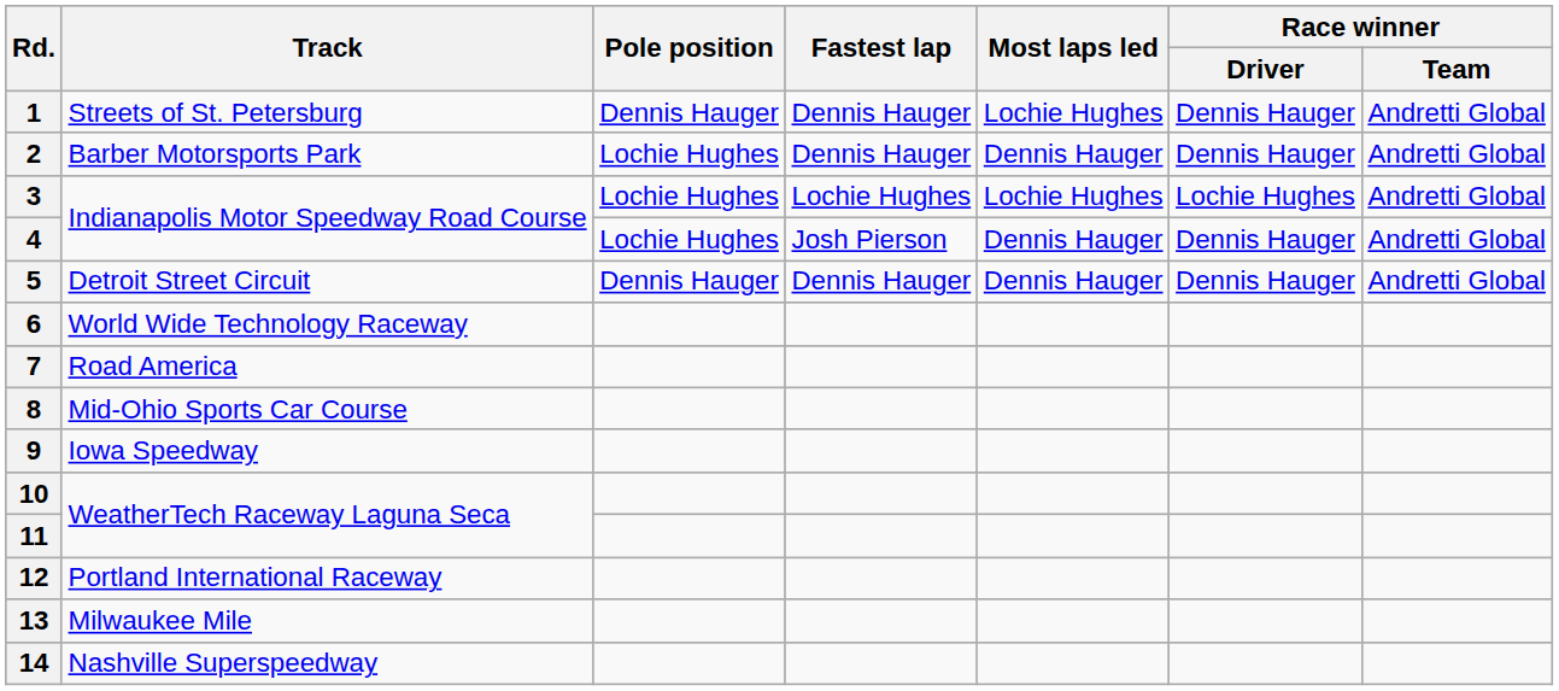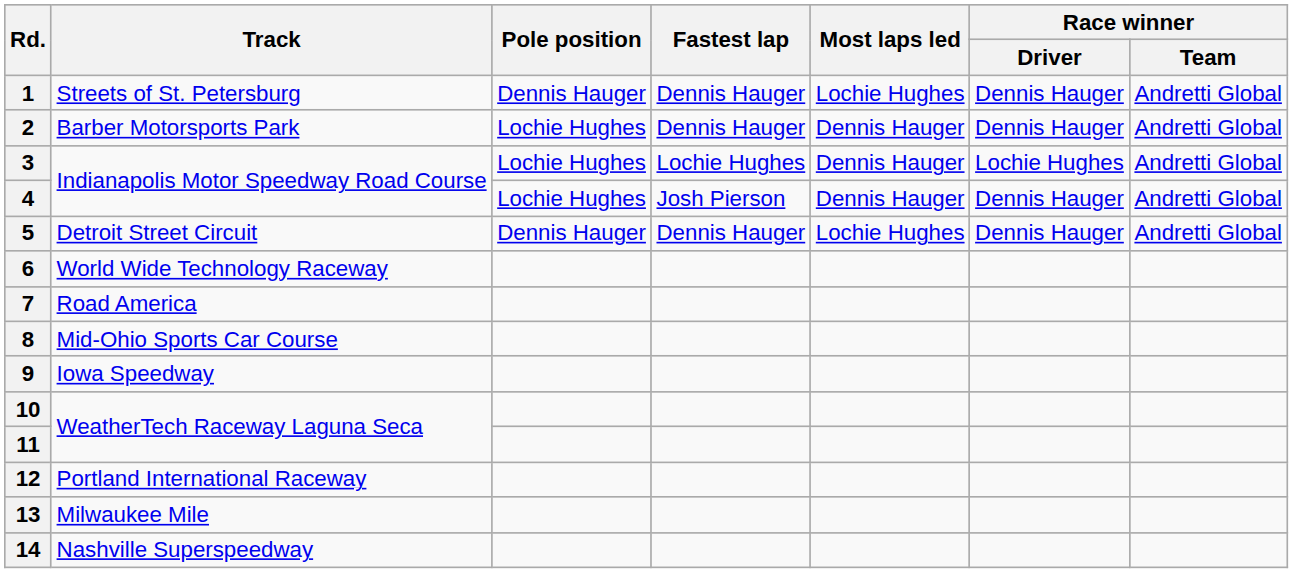 <table class="wikitable" style="font-size: 85%">
 <tr>
 <th rowspan="2">Rd.</th>
 <th rowspan="2">Track</th>
 <th rowspan="2">Pole position</th>
 <th rowspan="2">Fastest lap</th>
 <th rowspan="2">Most laps led</th>
 <th colspan="2">Race winner</th>
 </tr>
 <tr>
 <th>Driver</th>
 <th>Team</th>
 </tr>
 <tr>
 <th>1</th>
 <td><a href='#'>Streets of St. Petersburg</a></td>
 <td> <a href='#'>Dennis Hauger</a></td>
 <td> <a href='#'>Dennis Hauger</a></td>
 <td> <a href='#'>Lochie Hughes</a></td>
 <td> <a href='#'>Dennis Hauger</a></td>
 <td><a href='#'>Andretti Global</a></td>
 </tr>
 <tr>
 <th>2</th>
 <td><a href='#'>Barber Motorsports Park</a></td>
 <td> <a href='#'>Lochie Hughes</a></td>
 <td> <a href='#'>Dennis Hauger</a></td>
 <td> <a href='#'>Dennis Hauger</a></td>
 <td> <a href='#'>Dennis Hauger</a></td>
 <td><a href='#'>Andretti Global</a></td>
 </tr>
 <tr>
 <th>3</th>
 <td rowspan="2"><a href='#'>Indianapolis Motor Speedway Road Course</a></td>
 <td> <a href='#'>Lochie Hughes</a></td>
 <td> <a href='#'>Lochie Hughes</a></td>
-<td> <a href='#'>Lochie Hughes</a></td>
+<td> <a href='#'>Dennis Hauger</a></td>
 <td> <a href='#'>Lochie Hughes</a></td>
 <td><a href='#'>Andretti Global</a></td>
 </tr>
 <tr>
 <th>4</th>
 <td> <a href='#'>Lochie Hughes</a></td>
 <td> <a href='#'>Josh Pierson</a></td>
 <td> <a href='#'>Dennis Hauger</a></td>
 <td> <a href='#'>Dennis Hauger</a></td>
 <td><a href='#'>Andretti Global</a></td>
 </tr>
 <tr>
 <th>5</th>
 <td><a href='#'>Detroit Street Circuit</a></td>
 <td> <a href='#'>Dennis Hauger</a></td>
 <td> <a href='#'>Dennis Hauger</a></td>
-<td> <a href='#'>Dennis Hauger</a></td>
+<td> <a href='#'>Lochie Hughes</a></td>
 <td> <a href='#'>Dennis Hauger</a></td>
 <td><a href='#'>Andretti Global</a></td>
 </tr>
 <tr>
 <th>6</th>
 <td><a href='#'>World Wide Technology Raceway</a></td>
 <td></td>
 <td></td>
 <td></td>
 <td></td>
 <td></td>
 </tr>
 <tr>
 <th>7</th>
 <td><a href='#'>Road America</a></td>
 <td></td>
 <td></td>
 <td></td>
 <td></td>
 <td></td>
 </tr>
 <tr>
 <th>8</th>
 <td><a href='#'>Mid-Ohio Sports Car Course</a></td>
 <td></td>
 <td></td>
 <td></td>
 <td></td>
 <td></td>
 </tr>
 <tr>
 <th>9</th>
 <td><a href='#'>Iowa Speedway</a></td>
 <td></td>
 <td></td>
 <td></td>
 <td></td>
 <td></td>
 </tr>
 <tr>
 <th>10</th>
 <td rowspan="2"><a href='#'>WeatherTech Raceway Laguna Seca</a></td>
 <td></td>
 <td></td>
 <td></td>
 <td></td>
 <td></td>
 </tr>
 <tr>
 <th>11</th>
 <td></td>
 <td></td>
 <td></td>
 <td></td>
 <td></td>
 </tr>
 <tr>
 <th>12</th>
 <td><a href='#'>Portland International Raceway</a></td>
 <td></td>
 <td></td>
 <td></td>
 <td></td>
 <td></td>
 </tr>
 <tr>
 <th>13</th>
 <td><a href='#'>Milwaukee Mile</a></td>
 <td></td>
 <td></td>
 <td></td>
 <td></td>
 <td></td>
 </tr>
 <tr>
 <th>14</th>
 <td><a href='#'>Nashville Superspeedway</a></td>
 <td></td>
 <td></td>
 <td></td>
 <td></td>
 <td></td>
 </tr>
 </table>
